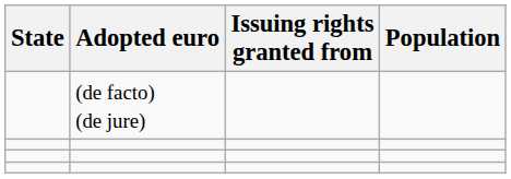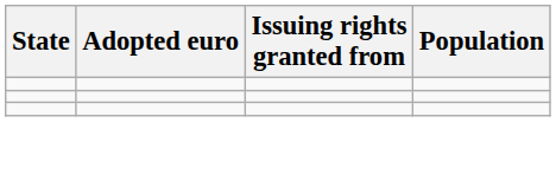 <table class=wikitable>
 <tr>
 <th>State</th>
 <th>Adopted euro</th>
 <th>Issuing rights<br>granted from</th>
 <th>Population</th>
-</tr>
-<tr>
-<td></td>
-<td> <small>(de facto)</small><br> <small>(de jure)</small></td>
-<td></td>
-<td style=text-align:right></td>
 </tr>
 <tr>
 <td></td>
 <td></td>
 <td></td>
 <td style=text-align:right></td>
 </tr>
 <tr>
 <td></td>
 <td></td>
 <td></td>
 <td style=text-align:right></td>
 </tr>
 <tr>
 <td></td>
 <td></td>
 <td></td>
 <td style=text-align:right></td>
 </tr>
 </table>
